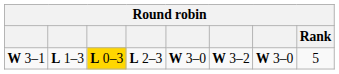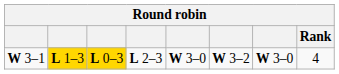 <table class="wikitable" style="font-size:100%;">
 <tr>
 <th colspan=8>Round robin</th>
 </tr>
 <tr>
 <th></th>
 <th></th>
 <th></th>
 <th></th>
 <th></th>
 <th></th>
 <th></th>
 <th>Rank</th>
 </tr>
 <tr align=center>
 <td><strong>W</strong> 3–1</td>
-<td><strong>L</strong> 1–3</td>
+<td style="background: gold;"><strong>L</strong> 1–3</td>
 <td style="background: gold;"><strong>L</strong> 0–3</td>
 <td><strong>L</strong> 2–3</td>
 <td><strong>W</strong> 3–0</td>
 <td><strong>W</strong> 3–2</td>
 <td><strong>W</strong> 3–0</td>
-<td>5</td>
+<td>4</td>
 </tr>
 </table>
